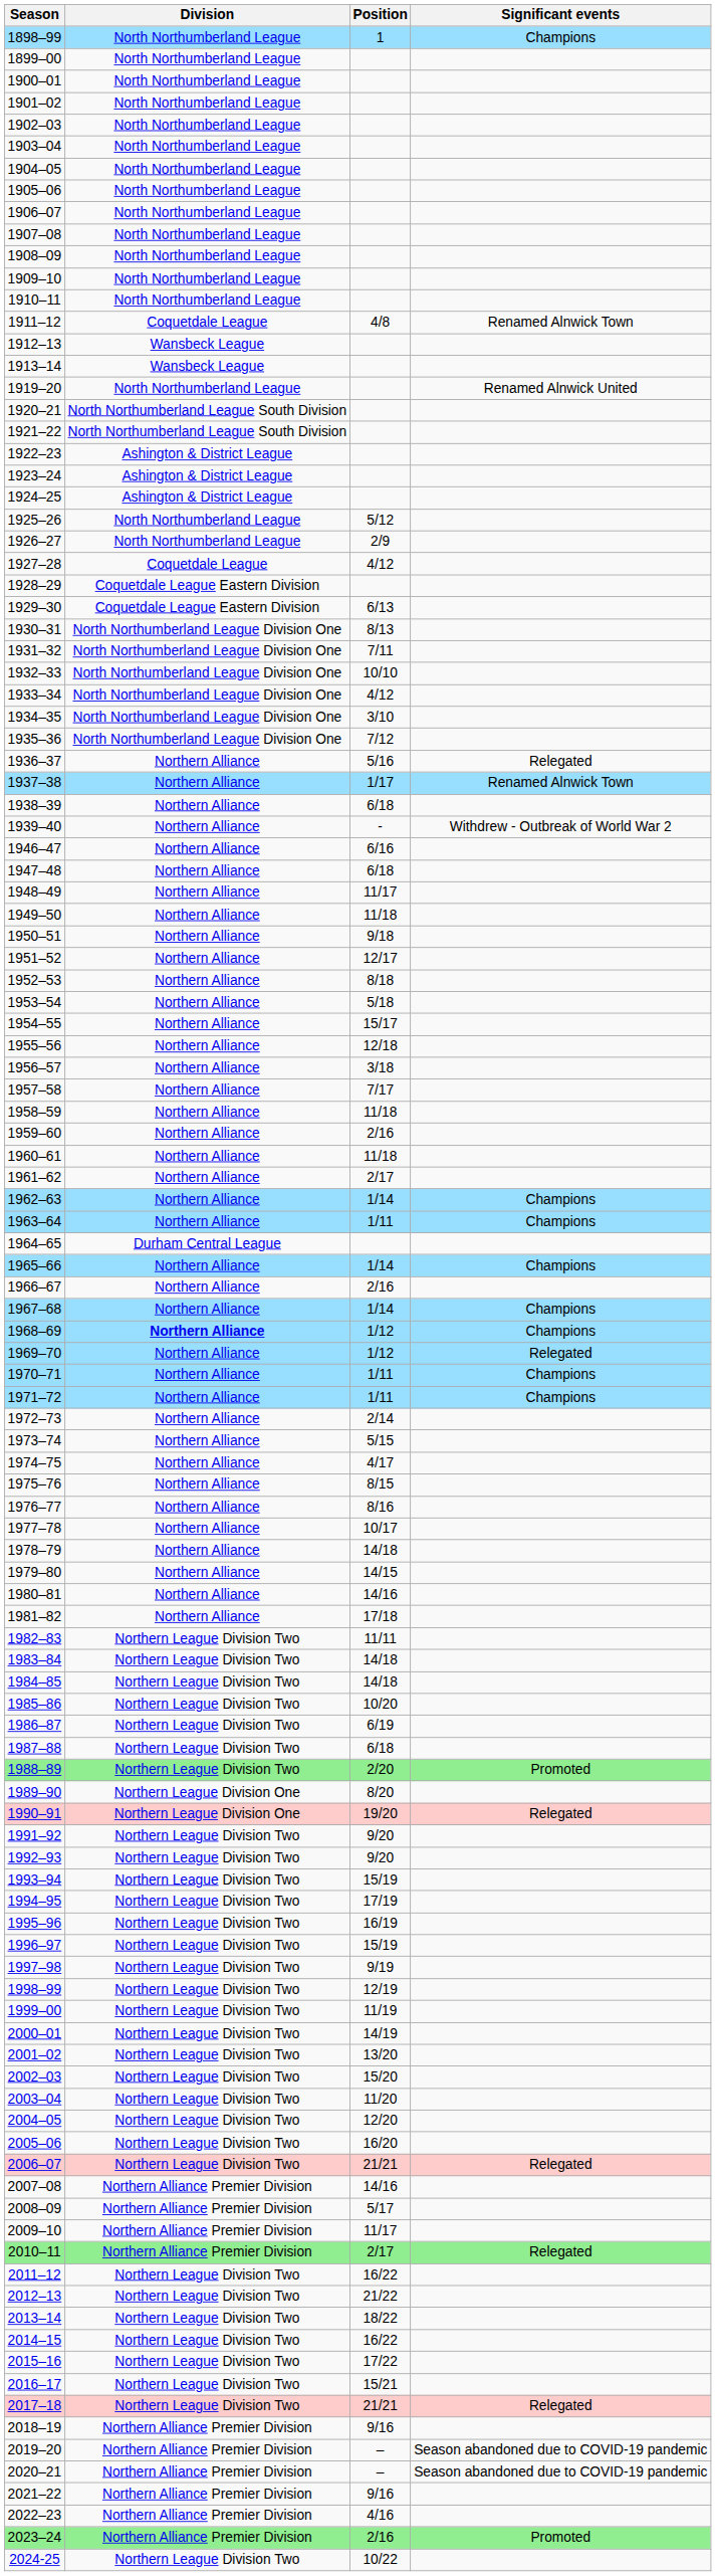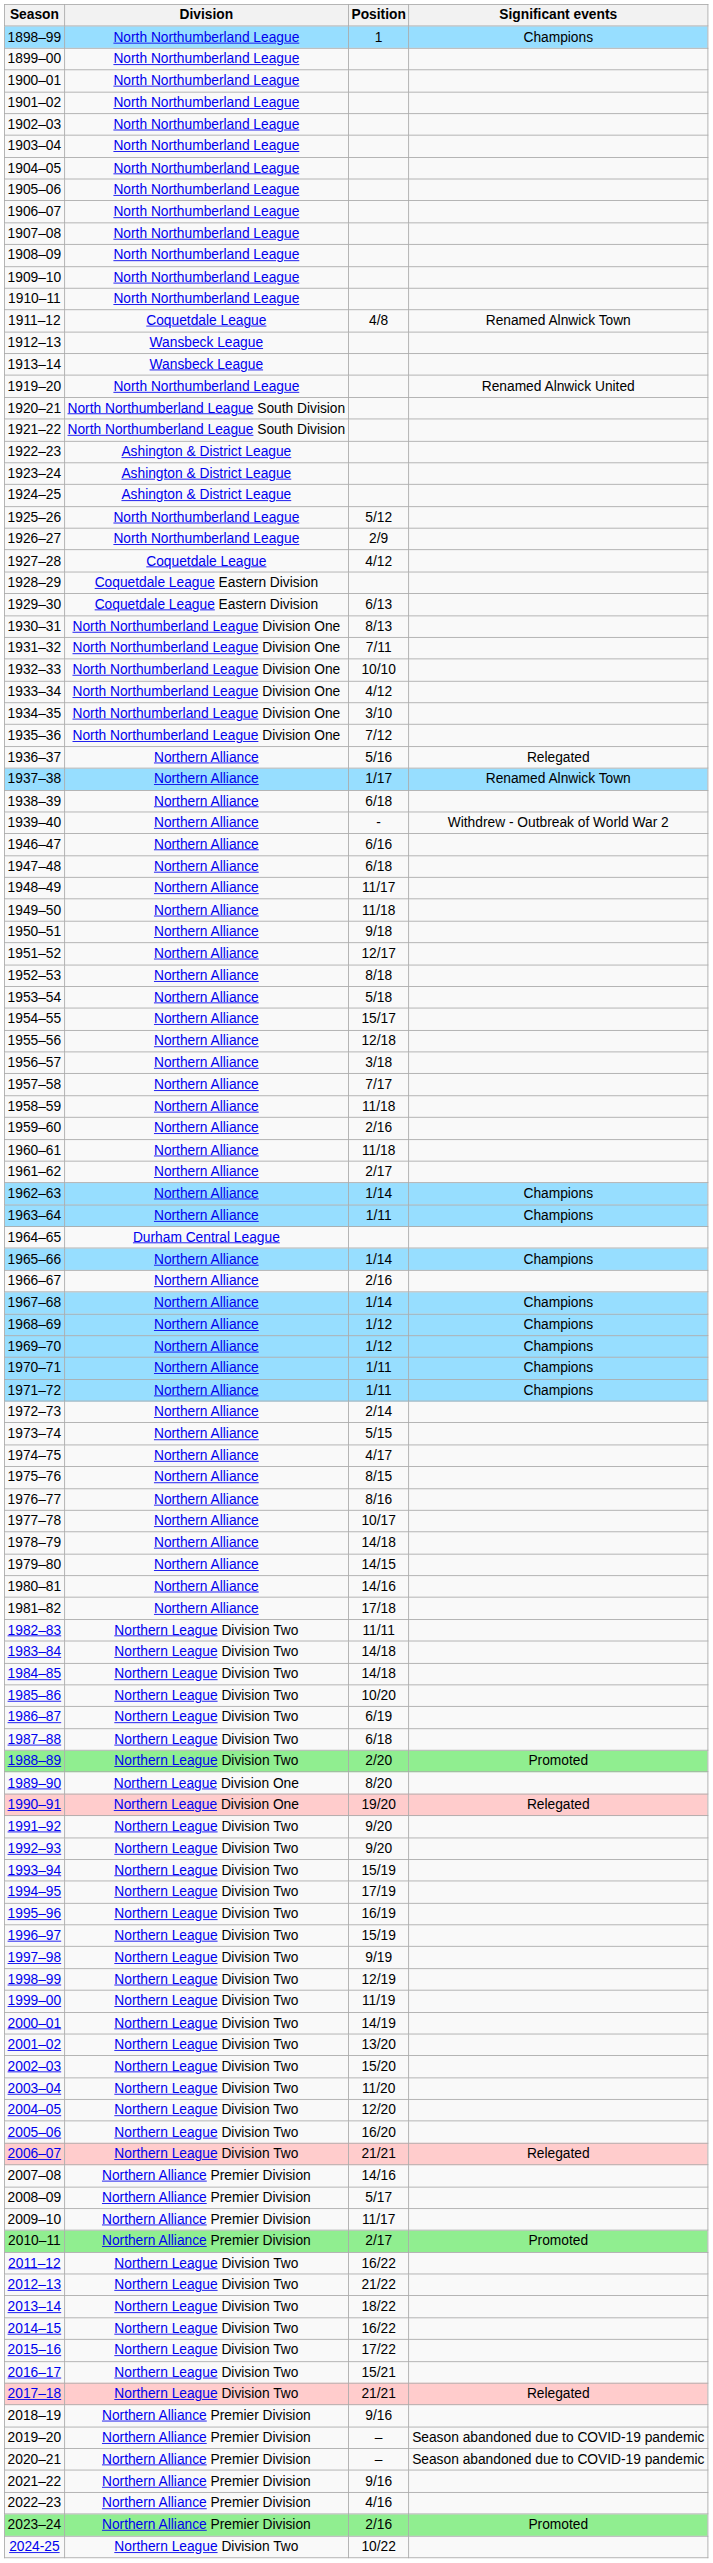 <table class="wikitable collapsible autocollapse" style=text-align:center>
 <tr>
 <th>Season</th>
 <th>Division</th>
 <th>Position</th>
 <th>Significant events</th>
 </tr>
 <tr style="background: #97DEFF;">
 <td>1898–99</td>
 <td><a href='#'>North Northumberland League</a></td>
 <td>1</td>
 <td>Champions</td>
 </tr>
 <tr>
 <td>1899–00</td>
 <td><a href='#'>North Northumberland League</a></td>
 <td></td>
 <td></td>
 </tr>
 <tr>
 <td>1900–01</td>
 <td><a href='#'>North Northumberland League</a></td>
 <td></td>
 <td></td>
 </tr>
 <tr>
 <td>1901–02</td>
 <td><a href='#'>North Northumberland League</a></td>
 <td></td>
 <td></td>
 </tr>
 <tr>
 <td>1902–03</td>
 <td><a href='#'>North Northumberland League</a></td>
 <td></td>
 <td></td>
 </tr>
 <tr>
 <td>1903–04</td>
 <td><a href='#'>North Northumberland League</a></td>
 <td></td>
 <td></td>
 </tr>
 <tr>
 <td>1904–05</td>
 <td><a href='#'>North Northumberland League</a></td>
 <td></td>
 <td></td>
 </tr>
 <tr>
 <td>1905–06</td>
 <td><a href='#'>North Northumberland League</a></td>
 <td></td>
 <td></td>
 </tr>
 <tr>
 <td>1906–07</td>
 <td><a href='#'>North Northumberland League</a></td>
 <td></td>
 <td></td>
 </tr>
 <tr>
 <td>1907–08</td>
 <td><a href='#'>North Northumberland League</a></td>
 <td></td>
 <td></td>
 </tr>
 <tr>
 <td>1908–09</td>
 <td><a href='#'>North Northumberland League</a></td>
 <td></td>
 <td></td>
 </tr>
 <tr>
 <td>1909–10</td>
 <td><a href='#'>North Northumberland League</a></td>
 <td></td>
 <td></td>
 </tr>
 <tr>
 <td>1910–11</td>
 <td><a href='#'>North Northumberland League</a></td>
 <td></td>
 <td></td>
 </tr>
 <tr>
 <td>1911–12</td>
 <td><a href='#'>Coquetdale League</a></td>
 <td>4/8</td>
 <td>Renamed Alnwick Town</td>
 </tr>
 <tr>
 <td>1912–13</td>
 <td><a href='#'>Wansbeck League</a></td>
 <td></td>
 <td></td>
 </tr>
 <tr>
 <td>1913–14</td>
 <td><a href='#'>Wansbeck League</a></td>
 <td></td>
 <td></td>
 </tr>
 <tr>
 <td>1919–20</td>
 <td><a href='#'>North Northumberland League</a></td>
 <td></td>
 <td>Renamed Alnwick United</td>
 </tr>
 <tr>
 <td>1920–21</td>
 <td><a href='#'>North Northumberland League</a> South Division</td>
 <td></td>
 <td></td>
 </tr>
 <tr>
 <td>1921–22</td>
 <td><a href='#'>North Northumberland League</a> South Division</td>
 <td></td>
 <td></td>
 </tr>
 <tr>
 <td>1922–23</td>
 <td><a href='#'>Ashington & District League</a></td>
 <td></td>
 <td></td>
 </tr>
 <tr>
 <td>1923–24</td>
 <td><a href='#'>Ashington & District League</a></td>
 <td></td>
 <td></td>
 </tr>
 <tr>
 <td>1924–25</td>
 <td><a href='#'>Ashington & District League</a></td>
 <td></td>
 <td></td>
 </tr>
 <tr>
 <td>1925–26</td>
 <td><a href='#'>North Northumberland League</a></td>
 <td>5/12</td>
 <td></td>
 </tr>
 <tr>
 <td>1926–27</td>
 <td><a href='#'>North Northumberland League</a></td>
 <td>2/9</td>
 <td></td>
 </tr>
 <tr>
 <td>1927–28</td>
 <td><a href='#'>Coquetdale League</a></td>
 <td>4/12</td>
 <td></td>
 </tr>
 <tr>
 <td>1928–29</td>
 <td><a href='#'>Coquetdale League</a> Eastern Division</td>
 <td></td>
 <td></td>
 </tr>
 <tr>
 <td>1929–30</td>
 <td><a href='#'>Coquetdale League</a> Eastern Division</td>
 <td>6/13</td>
 <td></td>
 </tr>
 <tr>
 <td>1930–31</td>
 <td><a href='#'>North Northumberland League</a> Division One</td>
 <td>8/13</td>
 <td></td>
 </tr>
 <tr>
 <td>1931–32</td>
 <td><a href='#'>North Northumberland League</a> Division One</td>
 <td>7/11</td>
 <td></td>
 </tr>
 <tr>
 <td>1932–33</td>
 <td><a href='#'>North Northumberland League</a> Division One</td>
 <td>10/10</td>
 <td></td>
 </tr>
 <tr>
 <td>1933–34</td>
 <td><a href='#'>North Northumberland League</a> Division One</td>
 <td>4/12</td>
 <td></td>
 </tr>
 <tr>
 <td>1934–35</td>
 <td><a href='#'>North Northumberland League</a> Division One</td>
 <td>3/10</td>
 <td></td>
 </tr>
 <tr>
 <td>1935–36</td>
 <td><a href='#'>North Northumberland League</a> Division One</td>
 <td>7/12</td>
 <td></td>
 </tr>
 <tr>
 <td>1936–37</td>
 <td><a href='#'>Northern Alliance</a></td>
 <td>5/16</td>
 <td>Relegated</td>
 </tr>
 <tr style="background: #97DEFF">
 <td>1937–38</td>
 <td><a href='#'>Northern Alliance</a></td>
 <td>1/17</td>
 <td>Renamed Alnwick Town</td>
 </tr>
 <tr>
 <td>1938–39</td>
 <td><a href='#'>Northern Alliance</a></td>
 <td>6/18</td>
 <td></td>
 </tr>
 <tr>
 <td>1939–40</td>
 <td><a href='#'>Northern Alliance</a></td>
 <td>-</td>
 <td>Withdrew - Outbreak of World War 2</td>
 </tr>
 <tr>
 <td>1946–47</td>
 <td><a href='#'>Northern Alliance</a></td>
 <td>6/16</td>
 <td></td>
 </tr>
 <tr>
 <td>1947–48</td>
 <td><a href='#'>Northern Alliance</a></td>
 <td>6/18</td>
 <td></td>
 </tr>
 <tr>
 <td>1948–49</td>
 <td><a href='#'>Northern Alliance</a></td>
 <td>11/17</td>
 <td></td>
 </tr>
 <tr>
 <td>1949–50</td>
 <td><a href='#'>Northern Alliance</a></td>
 <td>11/18</td>
 <td></td>
 </tr>
 <tr>
 <td>1950–51</td>
 <td><a href='#'>Northern Alliance</a></td>
 <td>9/18</td>
 <td></td>
 </tr>
 <tr>
 <td>1951–52</td>
 <td><a href='#'>Northern Alliance</a></td>
 <td>12/17</td>
 <td></td>
 </tr>
 <tr>
 <td>1952–53</td>
 <td><a href='#'>Northern Alliance</a></td>
 <td>8/18</td>
 <td></td>
 </tr>
 <tr>
 <td>1953–54</td>
 <td><a href='#'>Northern Alliance</a></td>
 <td>5/18</td>
 <td></td>
 </tr>
 <tr>
 <td>1954–55</td>
 <td><a href='#'>Northern Alliance</a></td>
 <td>15/17</td>
 <td></td>
 </tr>
 <tr>
 <td>1955–56</td>
 <td><a href='#'>Northern Alliance</a></td>
 <td>12/18</td>
 <td></td>
 </tr>
 <tr>
 <td>1956–57</td>
 <td><a href='#'>Northern Alliance</a></td>
 <td>3/18</td>
 <td></td>
 </tr>
 <tr>
 <td>1957–58</td>
 <td><a href='#'>Northern Alliance</a></td>
 <td>7/17</td>
 <td></td>
 </tr>
 <tr>
 <td>1958–59</td>
 <td><a href='#'>Northern Alliance</a></td>
 <td>11/18</td>
 <td></td>
 </tr>
 <tr>
 <td>1959–60</td>
 <td><a href='#'>Northern Alliance</a></td>
 <td>2/16</td>
 <td></td>
 </tr>
 <tr>
 <td>1960–61</td>
 <td><a href='#'>Northern Alliance</a></td>
 <td>11/18</td>
 <td></td>
 </tr>
 <tr>
 <td>1961–62</td>
 <td><a href='#'>Northern Alliance</a></td>
 <td>2/17</td>
 <td></td>
 </tr>
 <tr style="background: #97DEFF">
 <td>1962–63</td>
 <td><a href='#'>Northern Alliance</a></td>
 <td>1/14</td>
 <td>Champions</td>
 </tr>
 <tr style="background: #97DEFF">
 <td>1963–64</td>
 <td><a href='#'>Northern Alliance</a></td>
 <td>1/11</td>
 <td>Champions</td>
 </tr>
 <tr>
 <td>1964–65</td>
 <td><a href='#'>Durham Central League</a></td>
 <td></td>
 <td></td>
 </tr>
 <tr style="background: #97DEFF">
 <td>1965–66</td>
 <td><a href='#'>Northern Alliance</a></td>
 <td>1/14</td>
 <td>Champions</td>
 </tr>
 <tr>
 <td>1966–67</td>
 <td><a href='#'>Northern Alliance</a></td>
 <td>2/16</td>
 <td></td>
 </tr>
 <tr style="background: #97DEFF">
 <td>1967–68</td>
 <td><a href='#'>Northern Alliance</a></td>
 <td>1/14</td>
 <td>Champions</td>
 </tr>
 <tr style="background: #97DEFF">
 <td>1968–69</td>
-<td><strong><a href='#'>Northern Alliance</a></strong></td>
+<td><a href='#'>Northern Alliance</a></td>
 <td>1/12</td>
 <td>Champions</td>
 </tr>
 <tr style="background: #97DEFF">
 <td>1969–70</td>
 <td><a href='#'>Northern Alliance</a></td>
 <td>1/12</td>
-<td>Relegated</td>
+<td>Champions</td>
 </tr>
 <tr style="background: #97DEFF">
 <td>1970–71</td>
 <td><a href='#'>Northern Alliance</a></td>
 <td>1/11</td>
 <td>Champions</td>
 </tr>
 <tr style="background: #97DEFF">
 <td>1971–72</td>
 <td><a href='#'>Northern Alliance</a></td>
 <td>1/11</td>
 <td>Champions</td>
 </tr>
 <tr>
 <td>1972–73</td>
 <td><a href='#'>Northern Alliance</a></td>
 <td>2/14</td>
 <td></td>
 </tr>
 <tr>
 <td>1973–74</td>
 <td><a href='#'>Northern Alliance</a></td>
 <td>5/15</td>
 <td></td>
 </tr>
 <tr>
 <td>1974–75</td>
 <td><a href='#'>Northern Alliance</a></td>
 <td>4/17</td>
 <td></td>
 </tr>
 <tr>
 <td>1975–76</td>
 <td><a href='#'>Northern Alliance</a></td>
 <td>8/15</td>
 <td></td>
 </tr>
 <tr>
 <td>1976–77</td>
 <td><a href='#'>Northern Alliance</a></td>
 <td>8/16</td>
 <td></td>
 </tr>
 <tr>
 <td>1977–78</td>
 <td><a href='#'>Northern Alliance</a></td>
 <td>10/17</td>
 <td></td>
 </tr>
 <tr>
 <td>1978–79</td>
 <td><a href='#'>Northern Alliance</a></td>
 <td>14/18</td>
 <td></td>
 </tr>
 <tr>
 <td>1979–80</td>
 <td><a href='#'>Northern Alliance</a></td>
 <td>14/15</td>
 <td></td>
 </tr>
 <tr>
 <td>1980–81</td>
 <td><a href='#'>Northern Alliance</a></td>
 <td>14/16</td>
 <td></td>
 </tr>
 <tr>
 <td>1981–82</td>
 <td><a href='#'>Northern Alliance</a></td>
 <td>17/18</td>
 <td></td>
 </tr>
 <tr>
 <td><a href='#'>1982–83</a></td>
 <td><a href='#'>Northern League</a> Division Two</td>
 <td>11/11</td>
 <td></td>
 </tr>
 <tr>
 <td><a href='#'>1983–84</a></td>
 <td><a href='#'>Northern League</a> Division Two</td>
 <td>14/18</td>
 <td></td>
 </tr>
 <tr>
 <td><a href='#'>1984–85</a></td>
 <td><a href='#'>Northern League</a> Division Two</td>
 <td>14/18</td>
 <td></td>
 </tr>
 <tr>
 <td><a href='#'>1985–86</a></td>
 <td><a href='#'>Northern League</a> Division Two</td>
 <td>10/20</td>
 <td></td>
 </tr>
 <tr>
 <td><a href='#'>1986–87</a></td>
 <td><a href='#'>Northern League</a> Division Two</td>
 <td>6/19</td>
 <td></td>
 </tr>
 <tr>
 <td><a href='#'>1987–88</a></td>
 <td><a href='#'>Northern League</a> Division Two</td>
 <td>6/18</td>
 <td></td>
 </tr>
 <tr style=background:#90EE90>
 <td><a href='#'>1988–89</a></td>
 <td><a href='#'>Northern League</a> Division Two</td>
 <td>2/20</td>
 <td>Promoted</td>
 </tr>
 <tr>
 <td><a href='#'>1989–90</a></td>
 <td><a href='#'>Northern League</a> Division One</td>
 <td>8/20</td>
 <td></td>
 </tr>
 <tr style=background:#ffcccc>
 <td><a href='#'>1990–91</a></td>
 <td><a href='#'>Northern League</a> Division One</td>
 <td>19/20</td>
 <td>Relegated</td>
 </tr>
 <tr>
 <td><a href='#'>1991–92</a></td>
 <td><a href='#'>Northern League</a> Division Two</td>
 <td>9/20</td>
 <td></td>
 </tr>
 <tr>
 <td><a href='#'>1992–93</a></td>
 <td><a href='#'>Northern League</a> Division Two</td>
 <td>9/20</td>
 <td></td>
 </tr>
 <tr>
 <td><a href='#'>1993–94</a></td>
 <td><a href='#'>Northern League</a> Division Two</td>
 <td>15/19</td>
 <td></td>
 </tr>
 <tr>
 <td><a href='#'>1994–95</a></td>
 <td><a href='#'>Northern League</a> Division Two</td>
 <td>17/19</td>
 <td></td>
 </tr>
 <tr>
 <td><a href='#'>1995–96</a></td>
 <td><a href='#'>Northern League</a> Division Two</td>
 <td>16/19</td>
 <td></td>
 </tr>
 <tr>
 <td><a href='#'>1996–97</a></td>
 <td><a href='#'>Northern League</a> Division Two</td>
 <td>15/19</td>
 <td></td>
 </tr>
 <tr>
 <td><a href='#'>1997–98</a></td>
 <td><a href='#'>Northern League</a> Division Two</td>
 <td>9/19</td>
 <td></td>
 </tr>
 <tr>
 <td><a href='#'>1998–99</a></td>
 <td><a href='#'>Northern League</a> Division Two</td>
 <td>12/19</td>
 <td></td>
 </tr>
 <tr>
 <td><a href='#'>1999–00</a></td>
 <td><a href='#'>Northern League</a> Division Two</td>
 <td>11/19</td>
 <td></td>
 </tr>
 <tr>
 <td><a href='#'>2000–01</a></td>
 <td><a href='#'>Northern League</a> Division Two</td>
 <td>14/19</td>
 <td></td>
 </tr>
 <tr>
 <td><a href='#'>2001–02</a></td>
 <td><a href='#'>Northern League</a> Division Two</td>
 <td>13/20</td>
 <td></td>
 </tr>
 <tr>
 <td><a href='#'>2002–03</a></td>
 <td><a href='#'>Northern League</a> Division Two</td>
 <td>15/20</td>
 <td></td>
 </tr>
 <tr>
 <td><a href='#'>2003–04</a></td>
 <td><a href='#'>Northern League</a> Division Two</td>
 <td>11/20</td>
 <td></td>
 </tr>
 <tr>
 <td><a href='#'>2004–05</a></td>
 <td><a href='#'>Northern League</a> Division Two</td>
 <td>12/20</td>
 <td></td>
 </tr>
 <tr>
 <td><a href='#'>2005–06</a></td>
 <td><a href='#'>Northern League</a> Division Two</td>
 <td>16/20</td>
 <td></td>
 </tr>
 <tr style=background:#ffcccc>
 <td><a href='#'>2006–07</a></td>
 <td><a href='#'>Northern League</a> Division Two</td>
 <td>21/21</td>
 <td>Relegated</td>
 </tr>
 <tr>
 <td>2007–08</td>
 <td><a href='#'>Northern Alliance</a> Premier Division</td>
 <td>14/16</td>
 <td></td>
 </tr>
 <tr>
 <td>2008–09</td>
 <td><a href='#'>Northern Alliance</a> Premier Division</td>
 <td>5/17</td>
 <td></td>
 </tr>
 <tr>
 <td>2009–10</td>
 <td><a href='#'>Northern Alliance</a> Premier Division</td>
 <td>11/17</td>
 <td></td>
 </tr>
 <tr style=background:#90EE90>
 <td>2010–11</td>
 <td><a href='#'>Northern Alliance</a> Premier Division</td>
 <td>2/17</td>
-<td>Relegated</td>
+<td>Promoted</td>
 </tr>
 <tr>
 <td><a href='#'>2011–12</a></td>
 <td><a href='#'>Northern League</a> Division Two</td>
 <td>16/22</td>
 <td></td>
 </tr>
 <tr>
 <td><a href='#'>2012–13</a></td>
 <td><a href='#'>Northern League</a> Division Two</td>
 <td>21/22</td>
 <td></td>
 </tr>
 <tr>
 <td><a href='#'>2013–14</a></td>
 <td><a href='#'>Northern League</a> Division Two</td>
 <td>18/22</td>
 <td></td>
 </tr>
 <tr>
 <td><a href='#'>2014–15</a></td>
 <td><a href='#'>Northern League</a> Division Two</td>
 <td>16/22</td>
 <td></td>
 </tr>
 <tr>
 <td><a href='#'>2015–16</a></td>
 <td><a href='#'>Northern League</a> Division Two</td>
 <td>17/22</td>
 <td></td>
 </tr>
 <tr>
 <td><a href='#'>2016–17</a></td>
 <td><a href='#'>Northern League</a> Division Two</td>
 <td>15/21</td>
 <td></td>
 </tr>
 <tr style=background:#ffcccc>
 <td><a href='#'>2017–18</a></td>
 <td><a href='#'>Northern League</a> Division Two</td>
 <td>21/21</td>
 <td>Relegated</td>
 </tr>
 <tr>
 <td>2018–19</td>
 <td><a href='#'>Northern Alliance</a> Premier Division</td>
 <td>9/16</td>
 <td></td>
 </tr>
 <tr>
 <td>2019–20</td>
 <td><a href='#'>Northern Alliance</a> Premier Division</td>
 <td>–</td>
 <td>Season abandoned due to COVID-19 pandemic</td>
 </tr>
 <tr>
 <td>2020–21</td>
 <td><a href='#'>Northern Alliance</a> Premier Division</td>
 <td>–</td>
 <td>Season abandoned due to COVID-19 pandemic</td>
 </tr>
 <tr>
 <td>2021–22</td>
 <td><a href='#'>Northern Alliance</a> Premier Division</td>
 <td>9/16</td>
 <td></td>
 </tr>
 <tr>
 <td>2022–23</td>
 <td><a href='#'>Northern Alliance</a> Premier Division</td>
 <td>4/16</td>
 <td></td>
 </tr>
 <tr style=background:#90EE90>
 <td>2023–24</td>
 <td><a href='#'>Northern Alliance</a> Premier Division</td>
 <td>2/16</td>
 <td>Promoted</td>
 </tr>
 <tr>
 <td><a href='#'>2024-25</a></td>
 <td><a href='#'>Northern League</a> Division Two</td>
 <td>10/22</td>
 <td></td>
 </tr>
 </table>
